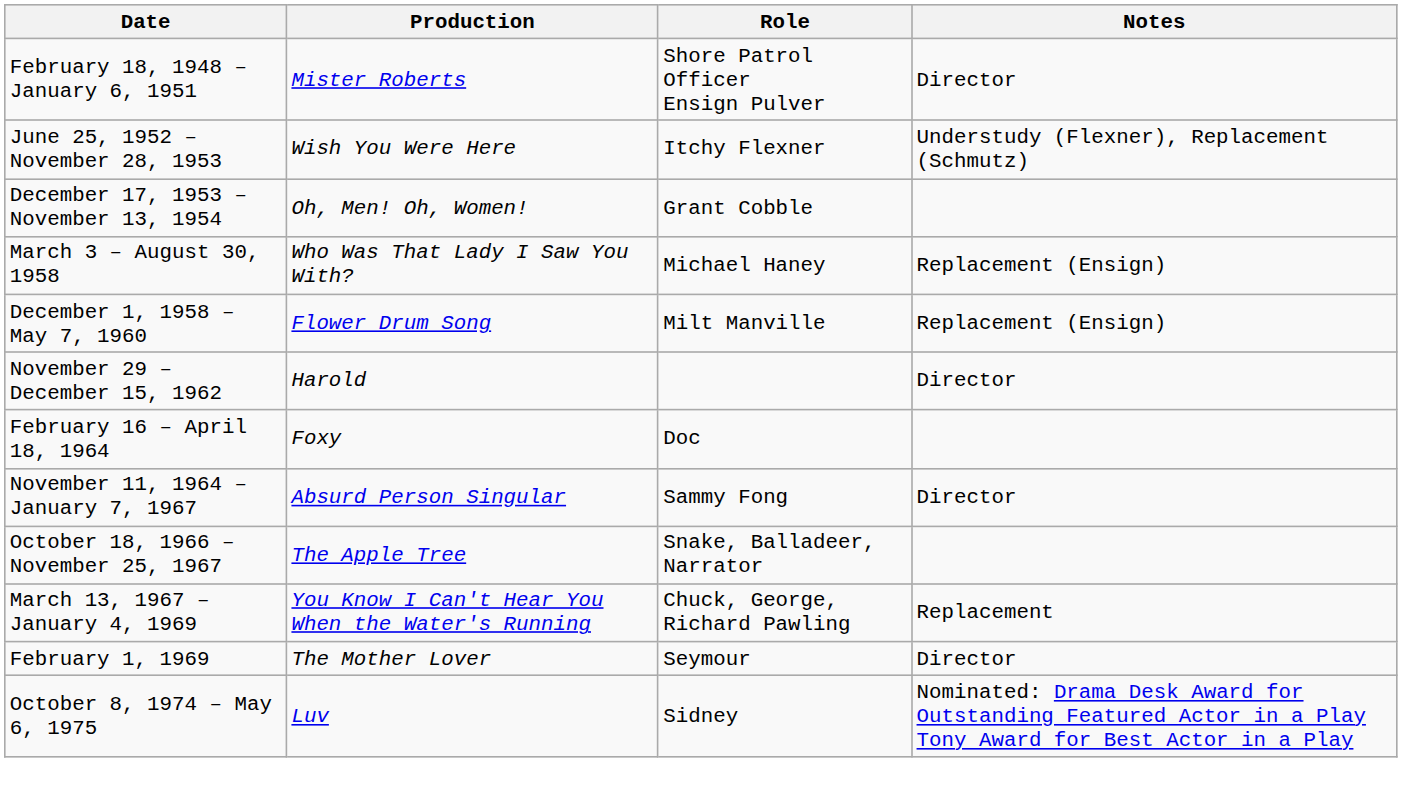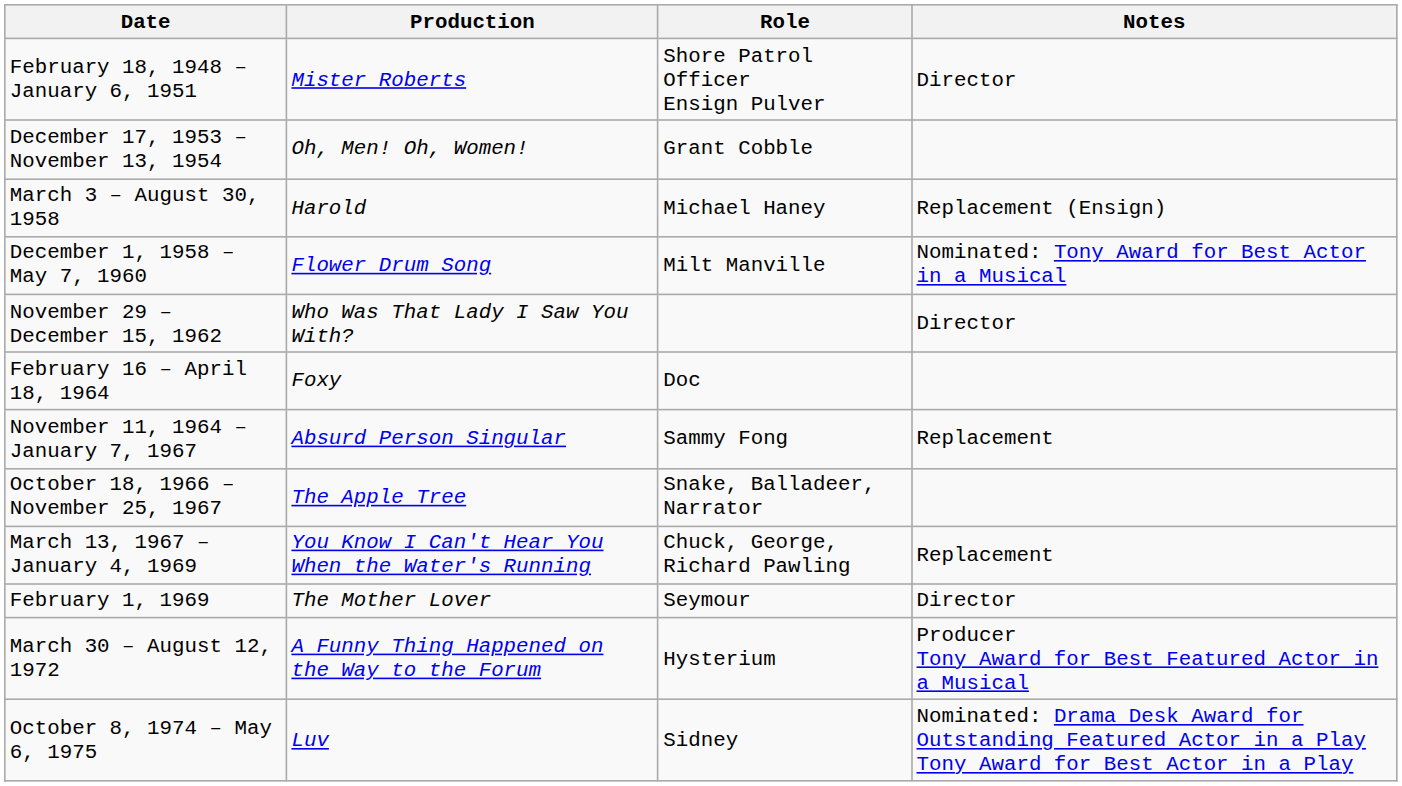 <table class="wikitable sortable">
 <tr>
 <th>Date</th>
 <th>Production</th>
 <th>Role</th>
 <th>Notes</th>
 </tr>
 <tr>
 <td>February 18, 1948 – January 6, 1951</td>
 <td><em><a href='#'>Mister Roberts</a></em></td>
 <td>Shore Patrol Officer<br>Ensign Pulver</td>
 <td>Director</td>
 </tr>
 <tr>
-<td>June 25, 1952 – November 28, 1953</td>
-<td><em>Wish You Were Here</em></td>
-<td>Itchy Flexner</td>
-<td>Understudy (Flexner), Replacement (Schmutz)</td>
-</tr>
-<tr>
 <td>December 17, 1953 – November 13, 1954</td>
 <td><em>Oh, Men! Oh, Women!</em></td>
 <td>Grant Cobble</td>
 <td></td>
 </tr>
 <tr>
 <td>March 3 – August 30, 1958</td>
-<td><em>Who Was That Lady I Saw You With?</em></td>
+<td><em>Harold</em></td>
 <td>Michael Haney</td>
 <td>Replacement (Ensign)</td>
 </tr>
 <tr>
 <td>December 1, 1958 – May 7, 1960</td>
 <td><em><a href='#'>Flower Drum Song</a></em></td>
 <td>Milt Manville</td>
-<td>Replacement (Ensign)</td>
+<td>Nominated: <a href='#'>Tony Award for Best Actor in a Musical</a></td>
 </tr>
 <tr>
 <td>November 29 – December 15, 1962</td>
-<td><em>Harold</em></td>
+<td><em>Who Was That Lady I Saw You With?</em></td>
 <td></td>
 <td>Director</td>
 </tr>
 <tr>
 <td>February 16 – April 18, 1964</td>
 <td><em>Foxy</em></td>
 <td>Doc</td>
 <td></td>
 </tr>
 <tr>
 <td>November 11, 1964 – January 7, 1967</td>
 <td><em><a href='#'>Absurd Person Singular</a></em></td>
 <td>Sammy Fong</td>
-<td>Director</td>
+<td>Replacement</td>
 </tr>
 <tr>
 <td>October 18, 1966 – November 25, 1967</td>
 <td><em><a href='#'>The Apple Tree</a></em></td>
 <td>Snake, Balladeer, Narrator</td>
 <td></td>
 </tr>
 <tr>
 <td>March 13, 1967 – January 4, 1969</td>
 <td><em><a href='#'>You Know I Can't Hear You When the Water's Running</a></em></td>
 <td>Chuck, George, Richard Pawling</td>
 <td>Replacement</td>
 </tr>
 <tr>
 <td>February 1, 1969</td>
 <td><em>The Mother Lover</em></td>
 <td>Seymour</td>
 <td>Director</td>
 </tr>
 <tr>
+<td>March 30 – August 12, 1972</td>
+<td><em><a href='#'>A Funny Thing Happened on the Way to the Forum</a></em></td>
+<td>Hysterium</td>
+<td>Producer<br><a href='#'>Tony Award for Best Featured Actor in a Musical</a></td>
+</tr>
+<tr>
 <td>October 8, 1974 – May 6, 1975</td>
 <td><em><a href='#'>Luv</a></em></td>
 <td>Sidney</td>
 <td>Nominated: <a href='#'>Drama Desk Award for Outstanding Featured Actor in a Play</a><br><a href='#'>Tony Award for Best Actor in a Play</a></td>
 </tr>
 </table>
